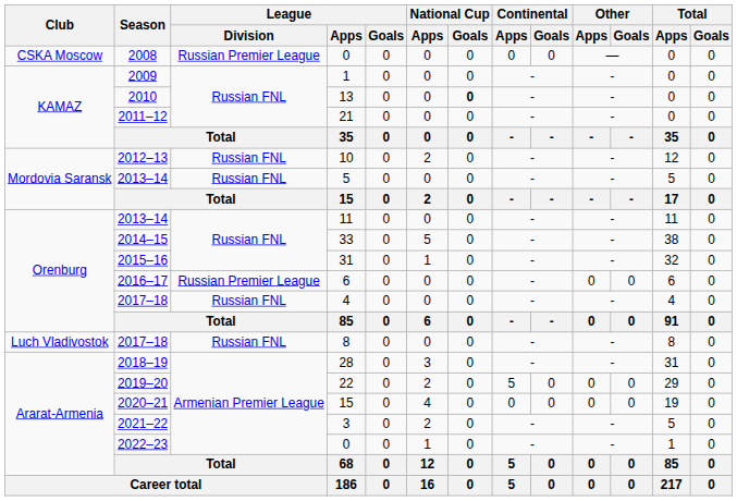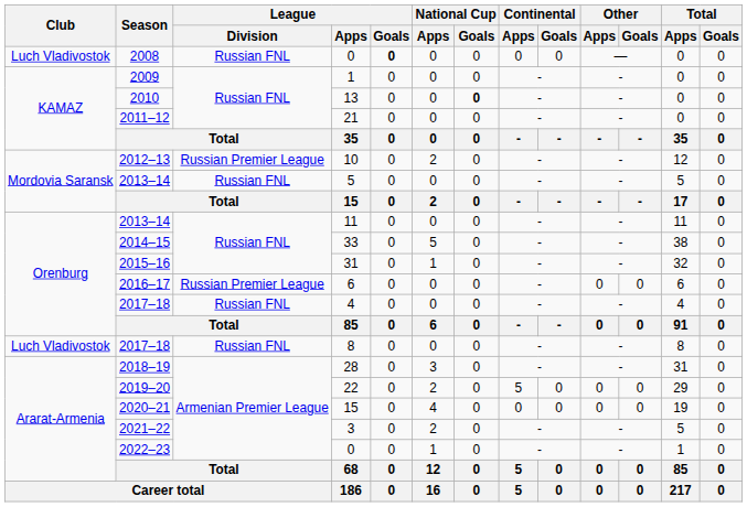 <table class="wikitable" style="text-align:center">
 <tr>
 <th rowspan="2">Club</th>
 <th rowspan="2">Season</th>
 <th colspan="3">League</th>
 <th colspan="2">National Cup</th>
 <th colspan="2">Continental</th>
 <th colspan="2">Other</th>
 <th colspan="2">Total</th>
 </tr>
 <tr>
 <th>Division</th>
 <th>Apps</th>
 <th>Goals</th>
 <th>Apps</th>
 <th>Goals</th>
 <th>Apps</th>
 <th>Goals</th>
 <th>Apps</th>
 <th>Goals</th>
 <th>Apps</th>
 <th>Goals</th>
 </tr>
 <tr>
-<td><a href='#'>CSKA Moscow</a></td>
+<td><a href='#'>Luch Vladivostok</a></td>
 <td><a href='#'>2008</a></td>
-<td><a href='#'>Russian Premier League</a></td>
+<td><a href='#'>Russian FNL</a></td>
 <td>0</td>
-<td>0</td>
+<td><strong>0</strong></td>
 <td>0</td>
 <td>0</td>
 <td>0</td>
 <td>0</td>
 <td colspan="2">—</td>
 <td>0</td>
 <td>0</td>
 </tr>
 <tr>
 <td rowspan="4"><a href='#'>KAMAZ</a></td>
 <td><a href='#'>2009</a></td>
 <td rowspan="3"><a href='#'>Russian FNL</a></td>
 <td>1</td>
 <td>0</td>
 <td>0</td>
 <td>0</td>
 <td colspan="2">-</td>
 <td colspan="2">-</td>
 <td>0</td>
 <td>0</td>
 </tr>
 <tr>
 <td><a href='#'>2010</a></td>
 <td>13</td>
 <td>0</td>
 <td>0</td>
 <td><strong>0</strong></td>
 <td colspan="2">-</td>
 <td colspan="2">-</td>
 <td>0</td>
 <td>0</td>
 </tr>
 <tr>
 <td><a href='#'>2011–12</a></td>
 <td>21</td>
 <td>0</td>
 <td>0</td>
 <td>0</td>
 <td colspan="2">-</td>
 <td colspan="2">-</td>
 <td>0</td>
 <td>0</td>
 </tr>
 <tr>
 <th colspan="2">Total</th>
 <th>35</th>
 <th>0</th>
 <th>0</th>
 <th>0</th>
 <th>-</th>
 <th>-</th>
 <th>-</th>
 <th>-</th>
 <th>35</th>
 <th>0</th>
 </tr>
 <tr>
 <td rowspan="3"><a href='#'>Mordovia Saransk</a></td>
 <td><a href='#'>2012–13</a></td>
-<td><a href='#'>Russian FNL</a></td>
+<td><a href='#'>Russian Premier League</a></td>
 <td>10</td>
 <td>0</td>
 <td>2</td>
 <td>0</td>
 <td colspan="2">-</td>
 <td colspan="2">-</td>
 <td>12</td>
 <td>0</td>
 </tr>
 <tr>
 <td><a href='#'>2013–14</a></td>
 <td><a href='#'>Russian FNL</a></td>
 <td>5</td>
 <td>0</td>
 <td>0</td>
 <td>0</td>
 <td colspan="2">-</td>
 <td colspan="2">-</td>
 <td>5</td>
 <td>0</td>
 </tr>
 <tr>
 <th colspan="2">Total</th>
 <th>15</th>
 <th>0</th>
 <th>2</th>
 <th>0</th>
 <th>-</th>
 <th>-</th>
 <th>-</th>
 <th>-</th>
 <th>17</th>
 <th>0</th>
 </tr>
 <tr>
 <td rowspan="6"><a href='#'>Orenburg</a></td>
 <td><a href='#'>2013–14</a></td>
 <td rowspan="3"><a href='#'>Russian FNL</a></td>
 <td>11</td>
 <td>0</td>
 <td>0</td>
 <td>0</td>
 <td colspan="2">-</td>
 <td colspan="2">-</td>
 <td>11</td>
 <td>0</td>
 </tr>
 <tr>
 <td><a href='#'>2014–15</a></td>
 <td>33</td>
 <td>0</td>
 <td>5</td>
 <td>0</td>
 <td colspan="2">-</td>
 <td colspan="2">-</td>
 <td>38</td>
 <td>0</td>
 </tr>
 <tr>
 <td><a href='#'>2015–16</a></td>
 <td>31</td>
 <td>0</td>
 <td>1</td>
 <td>0</td>
 <td colspan="2">-</td>
 <td colspan="2">-</td>
 <td>32</td>
 <td>0</td>
 </tr>
 <tr>
 <td><a href='#'>2016–17</a></td>
 <td><a href='#'>Russian Premier League</a></td>
 <td>6</td>
 <td>0</td>
 <td>0</td>
 <td>0</td>
 <td colspan="2">-</td>
 <td>0</td>
 <td>0</td>
 <td>6</td>
 <td>0</td>
 </tr>
 <tr>
 <td><a href='#'>2017–18</a></td>
 <td><a href='#'>Russian FNL</a></td>
 <td>4</td>
 <td>0</td>
 <td>0</td>
 <td>0</td>
 <td colspan="2">-</td>
 <td colspan="2">-</td>
 <td>4</td>
 <td>0</td>
 </tr>
 <tr>
 <th colspan="2">Total</th>
 <th>85</th>
 <th>0</th>
 <th>6</th>
 <th>0</th>
 <th>-</th>
 <th>-</th>
 <th>0</th>
 <th>0</th>
 <th>91</th>
 <th>0</th>
 </tr>
 <tr>
 <td><a href='#'>Luch Vladivostok</a></td>
 <td><a href='#'>2017–18</a></td>
 <td><a href='#'>Russian FNL</a></td>
 <td>8</td>
 <td>0</td>
 <td>0</td>
 <td>0</td>
 <td colspan="2">-</td>
 <td colspan="2">-</td>
 <td>8</td>
 <td>0</td>
 </tr>
 <tr>
 <td rowspan="6"><a href='#'>Ararat-Armenia</a></td>
 <td><a href='#'>2018–19</a></td>
 <td rowspan="5"><a href='#'>Armenian Premier League</a></td>
 <td>28</td>
 <td>0</td>
 <td>3</td>
 <td>0</td>
 <td colspan="2">-</td>
 <td colspan="2">-</td>
 <td>31</td>
 <td>0</td>
 </tr>
 <tr>
 <td><a href='#'>2019–20</a></td>
 <td>22</td>
 <td>0</td>
 <td>2</td>
 <td>0</td>
 <td>5</td>
 <td>0</td>
 <td>0</td>
 <td>0</td>
 <td>29</td>
 <td>0</td>
 </tr>
 <tr>
 <td><a href='#'>2020–21</a></td>
 <td>15</td>
 <td>0</td>
 <td>4</td>
 <td>0</td>
 <td>0</td>
 <td>0</td>
 <td>0</td>
 <td>0</td>
 <td>19</td>
 <td>0</td>
 </tr>
 <tr>
 <td><a href='#'>2021–22</a></td>
 <td>3</td>
 <td>0</td>
 <td>2</td>
 <td>0</td>
 <td colspan="2">-</td>
 <td colspan="2">-</td>
 <td>5</td>
 <td>0</td>
 </tr>
 <tr>
 <td><a href='#'>2022–23</a></td>
 <td>0</td>
 <td>0</td>
 <td>1</td>
 <td>0</td>
 <td colspan="2">-</td>
 <td colspan="2">-</td>
 <td>1</td>
 <td>0</td>
 </tr>
 <tr>
 <th colspan="2">Total</th>
 <th>68</th>
 <th>0</th>
 <th>12</th>
 <th>0</th>
 <th>5</th>
 <th>0</th>
 <th>0</th>
 <th>0</th>
 <th>85</th>
 <th>0</th>
 </tr>
 <tr>
 <th colspan="3">Career total</th>
 <th>186</th>
 <th>0</th>
 <th>16</th>
 <th>0</th>
 <th>5</th>
 <th>0</th>
 <th>0</th>
 <th>0</th>
 <th>217</th>
 <th>0</th>
 </tr>
 </table>
